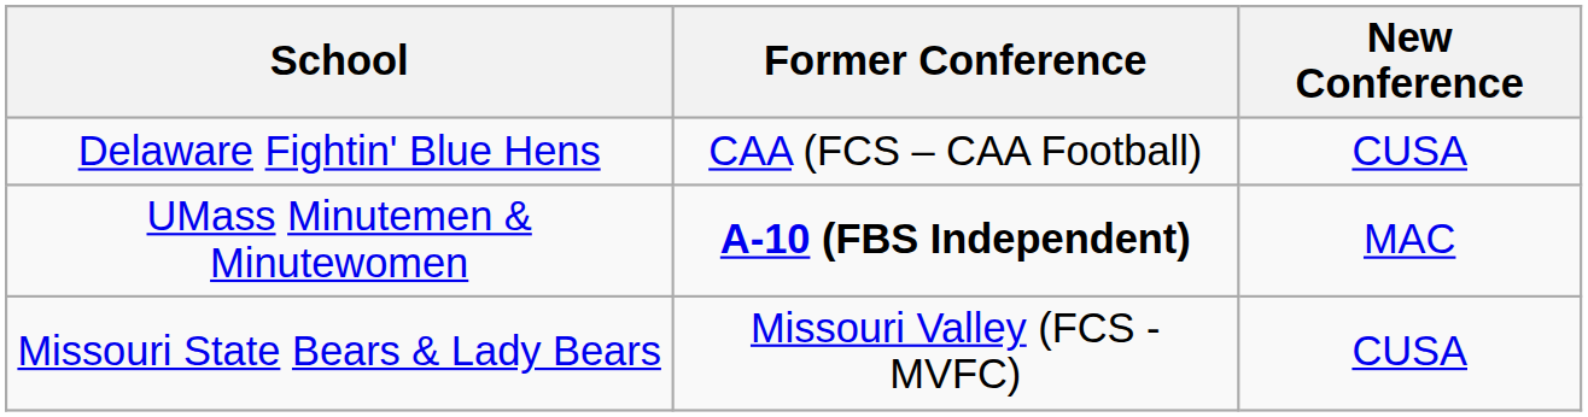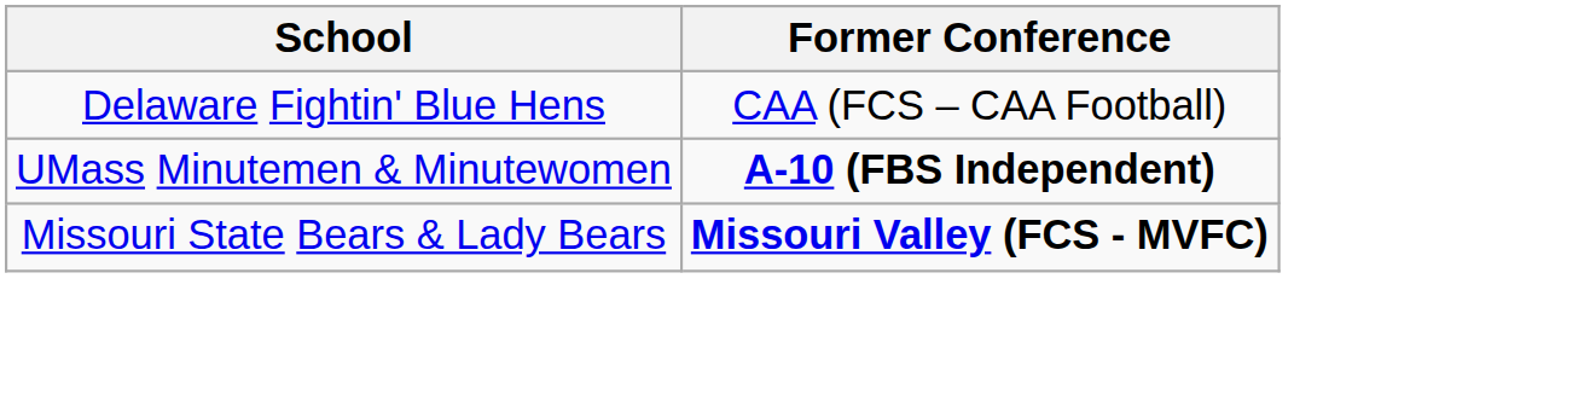 <table class="wikitable sortable" style="text-align: center;">
 <tr>
 <th>School</th>
 <th>Former Conference</th>
-<th>New Conference</th>
 </tr>
 <tr>
 <td><a href='#'>Delaware</a> <a href='#'>Fightin' Blue Hens</a></td>
 <td><a href='#'>CAA</a> (FCS – CAA Football)</td>
-<td><a href='#'>CUSA</a></td>
 </tr>
 <tr>
 <td><a href='#'>UMass</a> <a href='#'>Minutemen & Minutewomen</a></td>
 <td><strong><a href='#'>A-10</a> (FBS Independent)</strong></td>
-<td><a href='#'>MAC</a></td>
 </tr>
 <tr>
 <td><a href='#'>Missouri State</a> <a href='#'>Bears & Lady Bears</a></td>
-<td><a href='#'>Missouri Valley</a> (FCS - MVFC)</td>
-<td><a href='#'>CUSA</a></td>
+<td><strong><a href='#'>Missouri Valley</a> (FCS - MVFC)</strong></td>
 </tr>
 </table>
